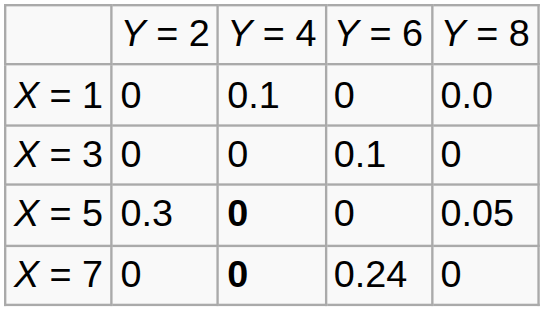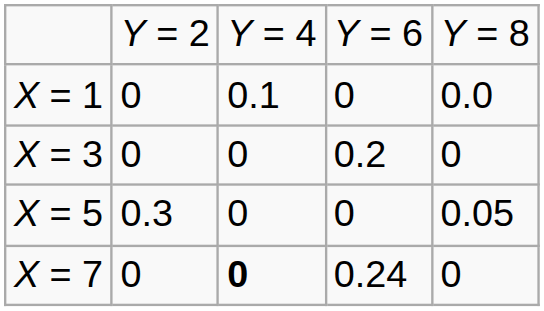 <table class="wikitable">
 <tr>
 <td></td>
 <td><em>Y</em> = 2</td>
 <td><em>Y</em> = 4</td>
 <td><em>Y</em> = 6</td>
 <td><em>Y</em> = 8</td>
 </tr>
 <tr>
 <td><em>X</em> = 1</td>
 <td>0</td>
 <td>0.1</td>
 <td>0</td>
 <td>0.0</td>
 </tr>
 <tr>
 <td><em>X</em> = 3</td>
 <td>0</td>
 <td>0</td>
-<td>0.1</td>
+<td>0.2</td>
 <td>0</td>
 </tr>
 <tr>
 <td><em>X</em> = 5</td>
 <td>0.3</td>
-<td><strong>0</strong></td>
+<td>0</td>
 <td>0</td>
 <td>0.05</td>
 </tr>
 <tr>
 <td><em>X</em> = 7</td>
 <td>0</td>
 <td><strong>0</strong></td>
 <td>0.24</td>
 <td>0</td>
 </tr>
 </table>
